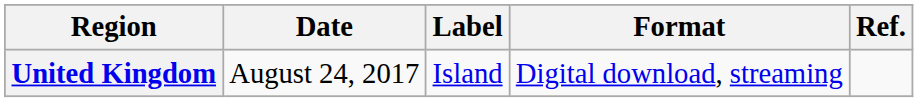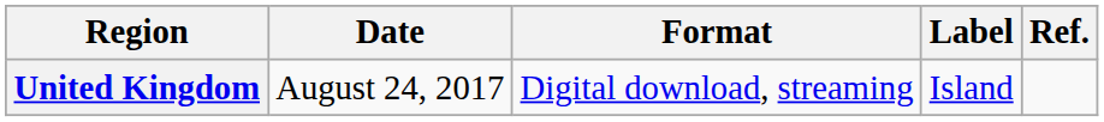 <table class="wikitable plainrowheaders">
 <tr>
 <th>Region</th>
 <th>Date</th>
+<th>Format</th>
 <th>Label</th>
-<th>Format</th>
 <th>Ref.</th>
 </tr>
 <tr>
 <th scope="row"><a href='#'>United Kingdom</a></th>
 <td>August 24, 2017</td>
+<td><a href='#'>Digital download</a>, <a href='#'>streaming</a></td>
 <td><a href='#'>Island</a></td>
-<td><a href='#'>Digital download</a>, <a href='#'>streaming</a></td>
 <td></td>
 </tr>
 </table>
